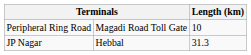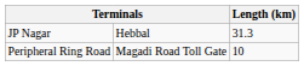 <table class="wikitable">
 <tr>
 <th colspan="2">Terminals</th>
 <th>Length (km)</th>
 </tr>
 <tr>
+<td>JP Nagar</td>
+<td>Hebbal</td>
+<td>31.3</td>
+</tr>
+<tr>
 <td>Peripheral Ring Road</td>
 <td>Magadi Road Toll Gate</td>
 <td>10</td>
 </tr>
-<tr>
-<td>JP Nagar</td>
-<td>Hebbal</td>
-<td>31.3</td>
-</tr>
 </table>
